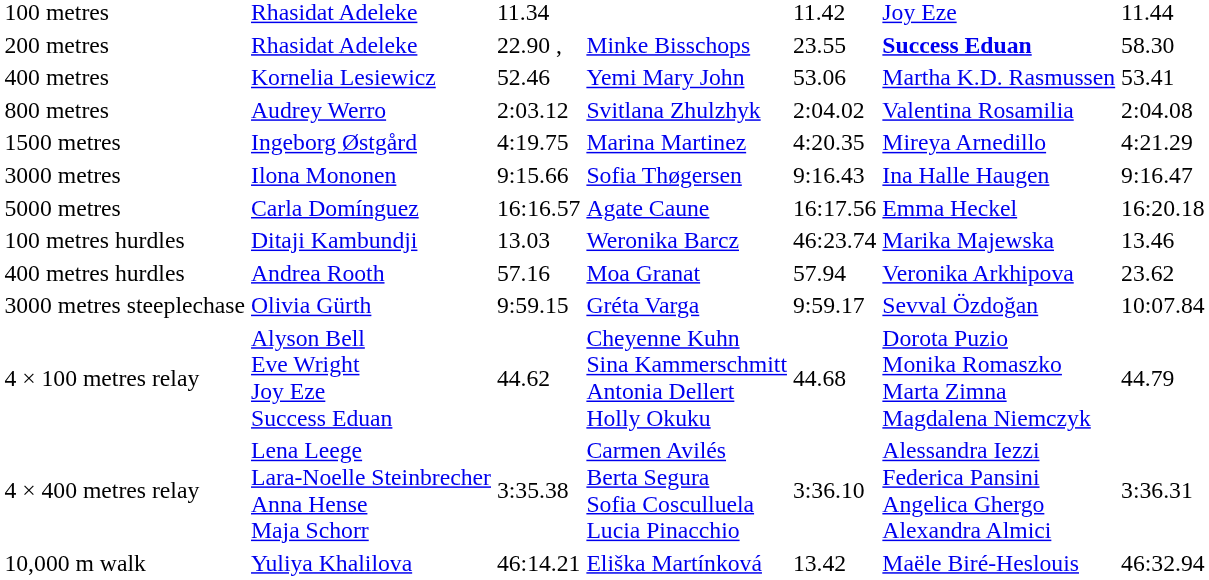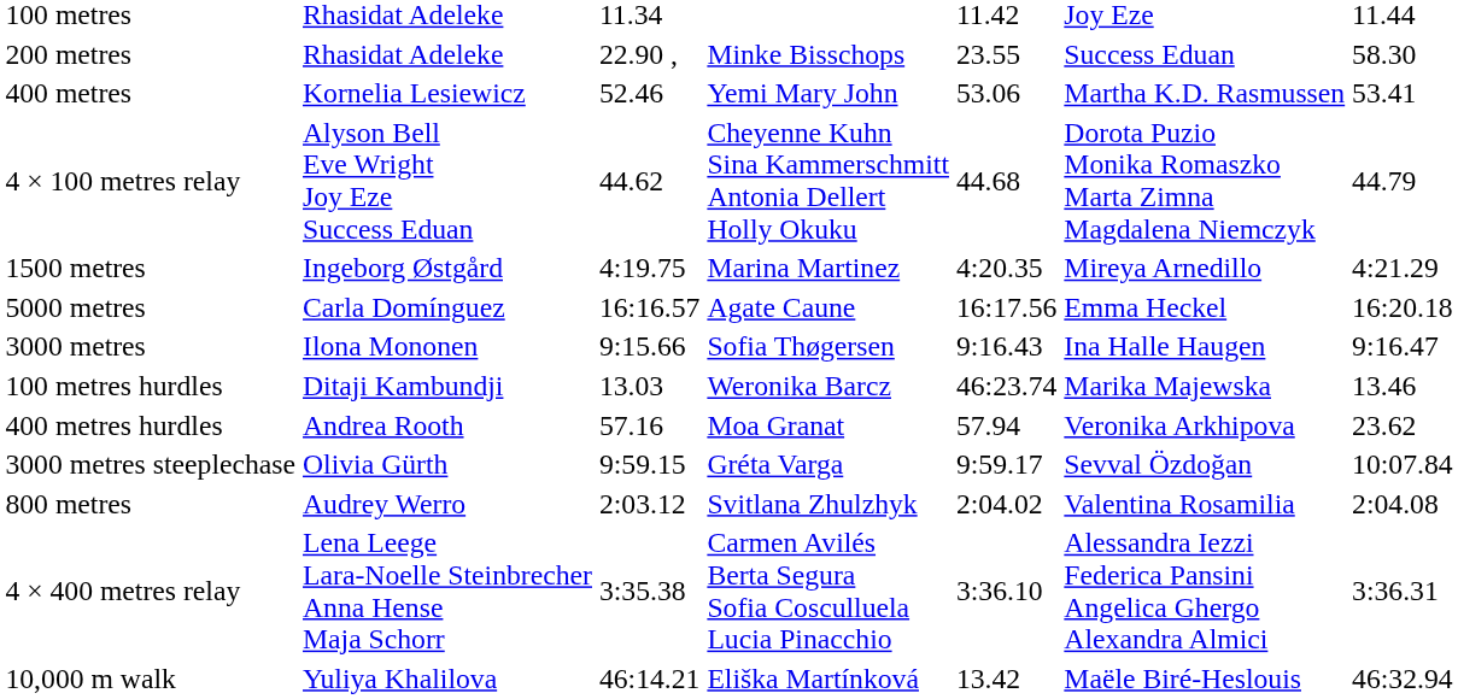 <table>
 <tr>
 <td>100 metres</td>
 <td><a href='#'>Rhasidat Adeleke</a><br></td>
 <td>11.34</td>
 <td><br></td>
 <td>11.42</td>
 <td><a href='#'>Joy Eze</a><br></td>
 <td>11.44 </td>
 </tr>
 <tr>
 <td>200 metres</td>
 <td><a href='#'>Rhasidat Adeleke</a><br></td>
 <td>22.90 , </td>
 <td><a href='#'>Minke Bisschops</a><br></td>
 <td>23.55</td>
-<td><strong><a href='#'>Success Eduan</a><br></strong></td>
+<td><a href='#'>Success Eduan</a><br></td>
 <td>58.30</td>
 </tr>
 <tr>
 <td>400 metres</td>
 <td><a href='#'>Kornelia Lesiewicz</a><br></td>
 <td>52.46</td>
 <td><a href='#'>Yemi Mary John</a><br></td>
 <td>53.06 </td>
 <td><a href='#'>Martha K.D. Rasmussen</a><br></td>
 <td>53.41</td>
 </tr>
 <tr>
-<td>800 metres</td>
-<td><a href='#'>Audrey Werro</a><br></td>
-<td>2:03.12</td>
-<td><a href='#'>Svitlana Zhulzhyk</a><br></td>
-<td>2:04.02 </td>
-<td><a href='#'>Valentina Rosamilia</a><br></td>
-<td>2:04.08</td>
+<td>4 × 100 metres relay</td>
+<td><a href='#'>Alyson Bell</a><br><a href='#'>Eve Wright</a><br><a href='#'>Joy Eze</a><br><a href='#'>Success Eduan</a><br></td>
+<td>44.62 </td>
+<td><a href='#'>Cheyenne Kuhn</a><br><a href='#'>Sina Kammerschmitt</a><br><a href='#'>Antonia Dellert</a><br><a href='#'>Holly Okuku</a><br></td>
+<td>44.68</td>
+<td><a href='#'>Dorota Puzio</a><br><a href='#'>Monika Romaszko</a><br><a href='#'>Marta Zimna</a><br><a href='#'>Magdalena Niemczyk</a><br></td>
+<td>44.79</td>
 </tr>
 <tr>
 <td>1500 metres</td>
 <td><a href='#'>Ingeborg Østgård</a><br></td>
 <td>4:19.75</td>
 <td><a href='#'>Marina Martinez</a><br></td>
 <td>4:20.35</td>
 <td><a href='#'>Mireya Arnedillo</a><br></td>
 <td>4:21.29</td>
 </tr>
 <tr>
+<td>5000 metres</td>
+<td><a href='#'>Carla Domínguez</a><br></td>
+<td>16:16.57</td>
+<td><a href='#'>Agate Caune</a><br></td>
+<td>16:17.56 </td>
+<td><a href='#'>Emma Heckel</a><br></td>
+<td>16:20.18</td>
+</tr>
+<tr>
 <td>3000 metres</td>
 <td><a href='#'>Ilona Mononen</a><br></td>
 <td>9:15.66 </td>
 <td><a href='#'>Sofia Thøgersen</a><br></td>
 <td>9:16.43 </td>
 <td><a href='#'>Ina Halle Haugen</a><br></td>
 <td>9:16.47</td>
-</tr>
-<tr>
-<td>5000 metres</td>
-<td><a href='#'>Carla Domínguez</a><br></td>
-<td>16:16.57</td>
-<td><a href='#'>Agate Caune</a><br></td>
-<td>16:17.56 </td>
-<td><a href='#'>Emma Heckel</a><br></td>
-<td>16:20.18</td>
 </tr>
 <tr>
 <td>100 metres hurdles</td>
 <td><a href='#'>Ditaji Kambundji</a><br></td>
 <td>13.03</td>
 <td><a href='#'>Weronika Barcz</a><br></td>
 <td>46:23.74 </td>
 <td><a href='#'>Marika Majewska</a><br></td>
 <td>13.46</td>
 </tr>
 <tr>
 <td>400 metres hurdles</td>
 <td><a href='#'>Andrea Rooth</a><br></td>
 <td>57.16 </td>
 <td><a href='#'>Moa Granat</a><br></td>
 <td>57.94</td>
 <td><a href='#'>Veronika Arkhipova</a><br></td>
 <td>23.62 </td>
 </tr>
 <tr>
 <td>3000 metres steeplechase</td>
 <td><a href='#'>Olivia Gürth</a><br></td>
 <td>9:59.15 </td>
 <td><a href='#'>Gréta Varga</a><br></td>
 <td>9:59.17</td>
 <td><a href='#'>Sevval Özdoğan</a><br></td>
 <td>10:07.84 </td>
 </tr>
 <tr>
-<td>4 × 100 metres relay</td>
-<td><a href='#'>Alyson Bell</a><br><a href='#'>Eve Wright</a><br><a href='#'>Joy Eze</a><br><a href='#'>Success Eduan</a><br></td>
-<td>44.62 </td>
-<td><a href='#'>Cheyenne Kuhn</a><br><a href='#'>Sina Kammerschmitt</a><br><a href='#'>Antonia Dellert</a><br><a href='#'>Holly Okuku</a><br></td>
-<td>44.68</td>
-<td><a href='#'>Dorota Puzio</a><br><a href='#'>Monika Romaszko</a><br><a href='#'>Marta Zimna</a><br><a href='#'>Magdalena Niemczyk</a><br></td>
-<td>44.79</td>
+<td>800 metres</td>
+<td><a href='#'>Audrey Werro</a><br></td>
+<td>2:03.12</td>
+<td><a href='#'>Svitlana Zhulzhyk</a><br></td>
+<td>2:04.02 </td>
+<td><a href='#'>Valentina Rosamilia</a><br></td>
+<td>2:04.08</td>
 </tr>
 <tr>
 <td>4 × 400 metres relay</td>
 <td><a href='#'>Lena Leege</a><br><a href='#'>Lara-Noelle Steinbrecher</a><br><a href='#'>Anna Hense</a><br><a href='#'>Maja Schorr</a><br></td>
 <td>3:35.38 </td>
 <td><a href='#'>Carmen Avilés</a><br><a href='#'>Berta Segura</a><br><a href='#'>Sofia Cosculluela</a><br><a href='#'>Lucia Pinacchio</a><br></td>
 <td>3:36.10 </td>
 <td><a href='#'>Alessandra Iezzi</a><br><a href='#'>Federica Pansini</a><br><a href='#'>Angelica Ghergo</a><br><a href='#'>Alexandra Almici</a><br></td>
 <td>3:36.31 </td>
 </tr>
 <tr>
 <td>10,000 m walk</td>
 <td><a href='#'>Yuliya Khalilova</a><br></td>
 <td>46:14.21 </td>
 <td><a href='#'>Eliška Martínková</a><br></td>
 <td>13.42 </td>
 <td><a href='#'>Maële Biré-Heslouis</a><br></td>
 <td>46:32.94 </td>
 </tr>
 </table>
